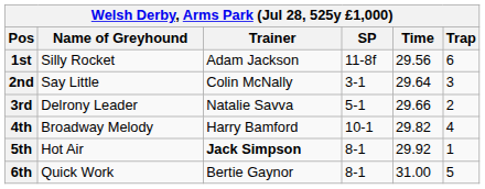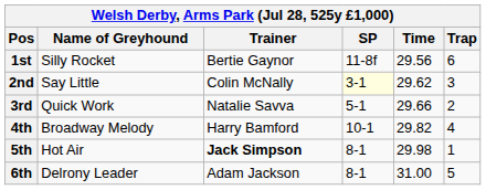 <table class="wikitable">
 <tr>
 <th colspan="6"><a href='#'>Welsh Derby</a>, <a href='#'>Arms Park</a> (Jul 28, 525y £1,000)</th>
 </tr>
 <tr>
 <th width=30>Pos</th>
 <th width=180>Name of Greyhound</th>
 <th width=150>Trainer</th>
 <th width=50>SP</th>
 <th width=50>Time</th>
 <th width=30>Trap</th>
 </tr>
 <tr>
 <th>1st</th>
 <td>Silly Rocket</td>
-<td>Adam Jackson</td>
+<td>Bertie Gaynor</td>
 <td>11-8f</td>
 <td>29.56</td>
 <td>6</td>
 </tr>
 <tr>
 <th>2nd</th>
 <td>Say Little</td>
 <td>Colin McNally</td>
-<td>3-1</td>
-<td>29.64</td>
+<td style="background: lightyellow;">3-1</td>
+<td>29.62</td>
 <td>3</td>
 </tr>
 <tr>
 <th>3rd</th>
-<td>Delrony Leader</td>
+<td>Quick Work</td>
 <td>Natalie Savva</td>
 <td>5-1</td>
 <td>29.66</td>
 <td>2</td>
 </tr>
 <tr>
 <th>4th</th>
 <td>Broadway Melody</td>
 <td>Harry Bamford</td>
 <td>10-1</td>
 <td>29.82</td>
 <td>4</td>
 </tr>
 <tr>
 <th>5th</th>
 <td>Hot Air</td>
 <td><strong>Jack Simpson</strong></td>
 <td>8-1</td>
-<td>29.92</td>
+<td>29.98</td>
 <td>1</td>
 </tr>
 <tr>
 <th>6th</th>
-<td>Quick Work</td>
-<td>Bertie Gaynor</td>
+<td>Delrony Leader</td>
+<td>Adam Jackson</td>
 <td>8-1</td>
 <td>31.00</td>
 <td>5</td>
 </tr>
 </table>
